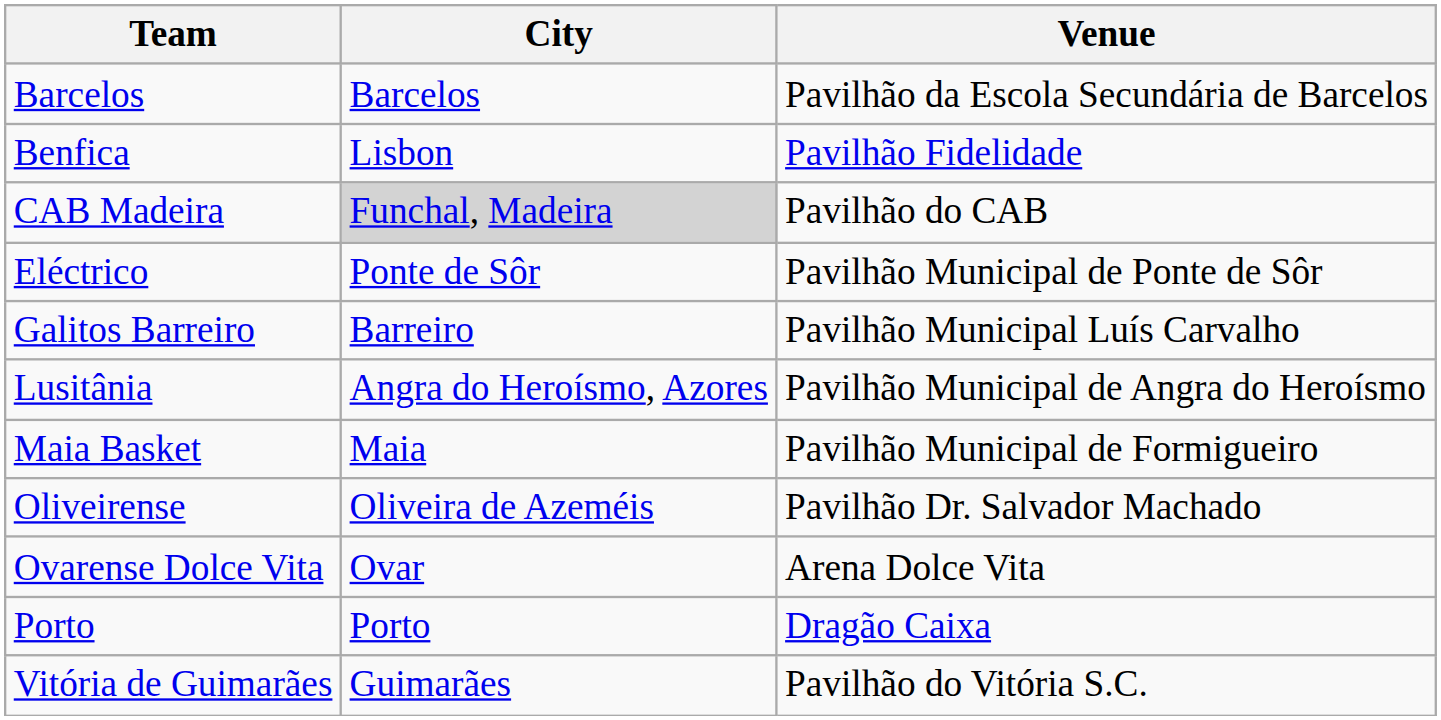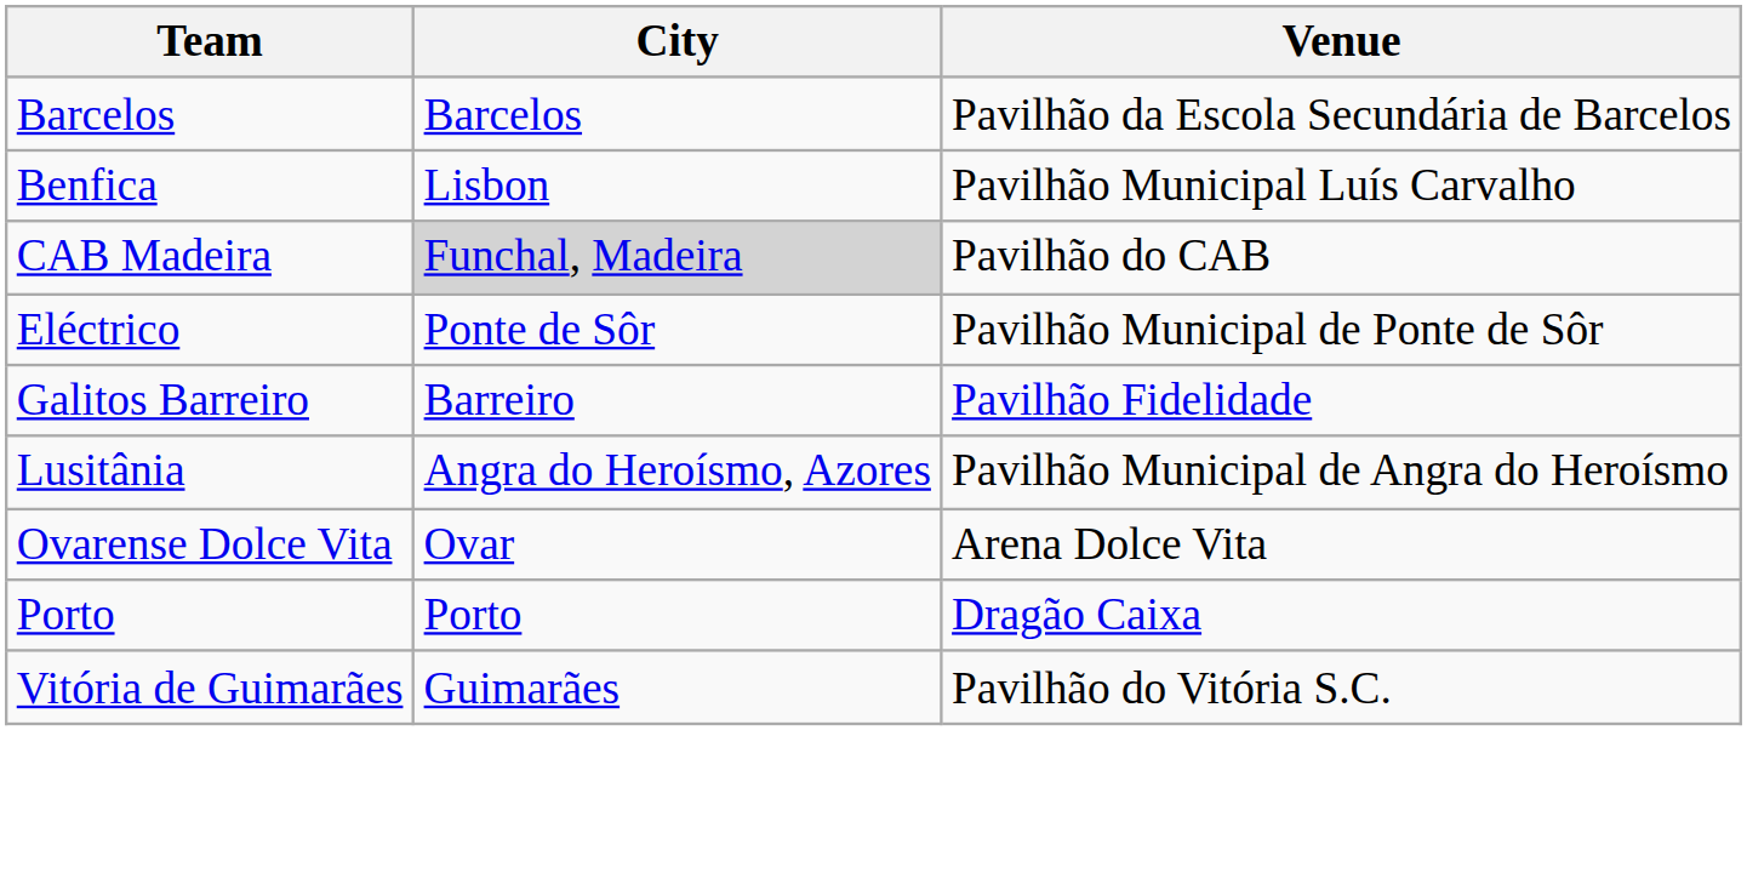 <table class="wikitable sortable">
 <tr>
 <th>Team</th>
 <th>City</th>
 <th>Venue</th>
 </tr>
 <tr>
 <td><a href='#'>Barcelos</a></td>
 <td><a href='#'>Barcelos</a></td>
 <td>Pavilhão da Escola Secundária de Barcelos</td>
 </tr>
 <tr>
 <td><a href='#'>Benfica</a></td>
 <td><a href='#'>Lisbon</a></td>
-<td><a href='#'>Pavilhão Fidelidade</a></td>
+<td>Pavilhão Municipal Luís Carvalho</td>
 </tr>
 <tr>
 <td><a href='#'>CAB Madeira</a></td>
 <td style="background: lightgrey;"><a href='#'>Funchal</a>, <a href='#'>Madeira</a></td>
 <td>Pavilhão do CAB</td>
 </tr>
 <tr>
 <td><a href='#'>Eléctrico</a></td>
 <td><a href='#'>Ponte de Sôr</a></td>
 <td>Pavilhão Municipal de Ponte de Sôr</td>
 </tr>
 <tr>
 <td><a href='#'>Galitos Barreiro</a></td>
 <td><a href='#'>Barreiro</a></td>
-<td>Pavilhão Municipal Luís Carvalho</td>
+<td><a href='#'>Pavilhão Fidelidade</a></td>
 </tr>
 <tr>
 <td><a href='#'>Lusitânia</a></td>
 <td><a href='#'>Angra do Heroísmo</a>, <a href='#'>Azores</a></td>
 <td>Pavilhão Municipal de Angra do Heroísmo</td>
-</tr>
-<tr>
-<td><a href='#'>Maia Basket</a></td>
-<td><a href='#'>Maia</a></td>
-<td>Pavilhão Municipal de Formigueiro</td>
-</tr>
-<tr>
-<td><a href='#'>Oliveirense</a></td>
-<td><a href='#'>Oliveira de Azeméis</a></td>
-<td>Pavilhão Dr. Salvador Machado</td>
 </tr>
 <tr>
 <td><a href='#'>Ovarense Dolce Vita</a></td>
 <td><a href='#'>Ovar</a></td>
 <td>Arena Dolce Vita</td>
 </tr>
 <tr>
 <td><a href='#'>Porto</a></td>
 <td><a href='#'>Porto</a></td>
 <td><a href='#'>Dragão Caixa</a></td>
 </tr>
 <tr>
 <td><a href='#'>Vitória de Guimarães</a></td>
 <td><a href='#'>Guimarães</a></td>
 <td>Pavilhão do Vitória S.C.</td>
 </tr>
 </table>
